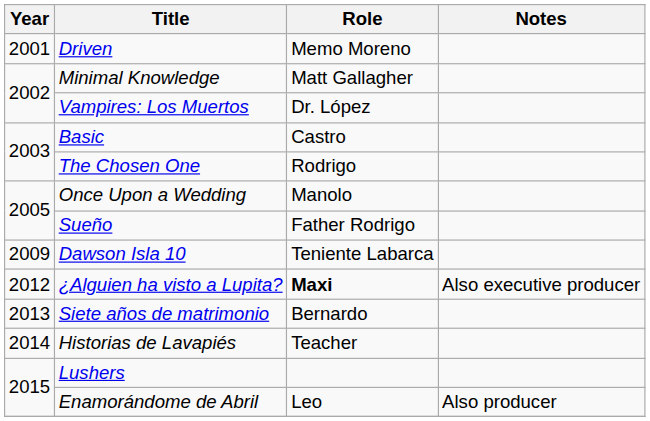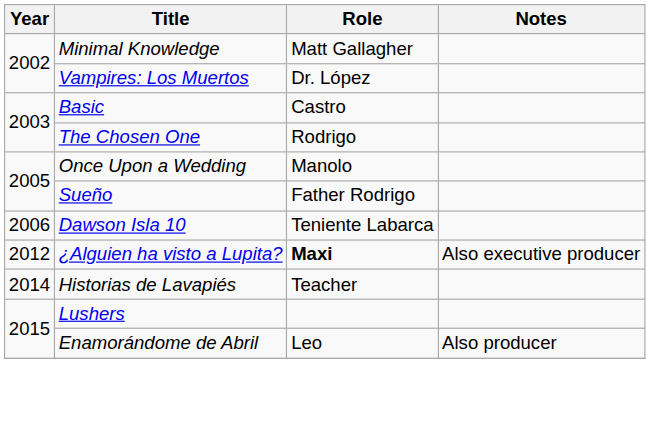 <table class="wikitable sortable">
 <tr>
 <th scope="col">Year</th>
 <th scope="col">Title</th>
 <th scope="col">Role</th>
 <th scope="col" class="unsortable">Notes</th>
-</tr>
-<tr>
-<td>2001</td>
-<td><em><a href='#'>Driven</a></em></td>
-<td>Memo Moreno</td>
-<td></td>
 </tr>
 <tr>
 <td rowspan="2">2002</td>
 <td><em>Minimal Knowledge</em></td>
 <td>Matt Gallagher</td>
 <td></td>
 </tr>
 <tr>
 <td><em><a href='#'>Vampires: Los Muertos</a></em></td>
 <td>Dr. López</td>
 <td></td>
 </tr>
 <tr>
 <td rowspan="2">2003</td>
 <td><em><a href='#'>Basic</a></em></td>
 <td>Castro</td>
 <td></td>
 </tr>
 <tr>
 <td><em><a href='#'>The Chosen One</a></em></td>
 <td>Rodrigo</td>
 <td></td>
 </tr>
 <tr>
 <td rowspan="2">2005</td>
 <td><em>Once Upon a Wedding</em></td>
 <td>Manolo</td>
 <td></td>
 </tr>
 <tr>
 <td><em><a href='#'>Sueño</a></em></td>
 <td>Father Rodrigo</td>
 <td></td>
 </tr>
 <tr>
-<td>2009</td>
+<td>2006</td>
 <td><em><a href='#'>Dawson Isla 10</a></em></td>
 <td>Teniente Labarca</td>
 <td></td>
 </tr>
 <tr>
 <td>2012</td>
 <td><em><a href='#'>¿Alguien ha visto a Lupita?</a></em></td>
 <td><strong>Maxi</strong></td>
 <td>Also executive producer</td>
-</tr>
-<tr>
-<td>2013</td>
-<td><em><a href='#'>Siete años de matrimonio</a></em></td>
-<td>Bernardo</td>
-<td></td>
 </tr>
 <tr>
 <td>2014</td>
 <td><em>Historias de Lavapiés</em></td>
 <td>Teacher</td>
 <td></td>
 </tr>
 <tr>
 <td rowspan="2">2015</td>
 <td><em><a href='#'>Lushers</a></em></td>
 <td></td>
 <td></td>
 </tr>
 <tr>
 <td><em>Enamorándome de Abril</em></td>
 <td>Leo</td>
 <td>Also producer</td>
 </tr>
 <tr>
 </tr>
 </table>
